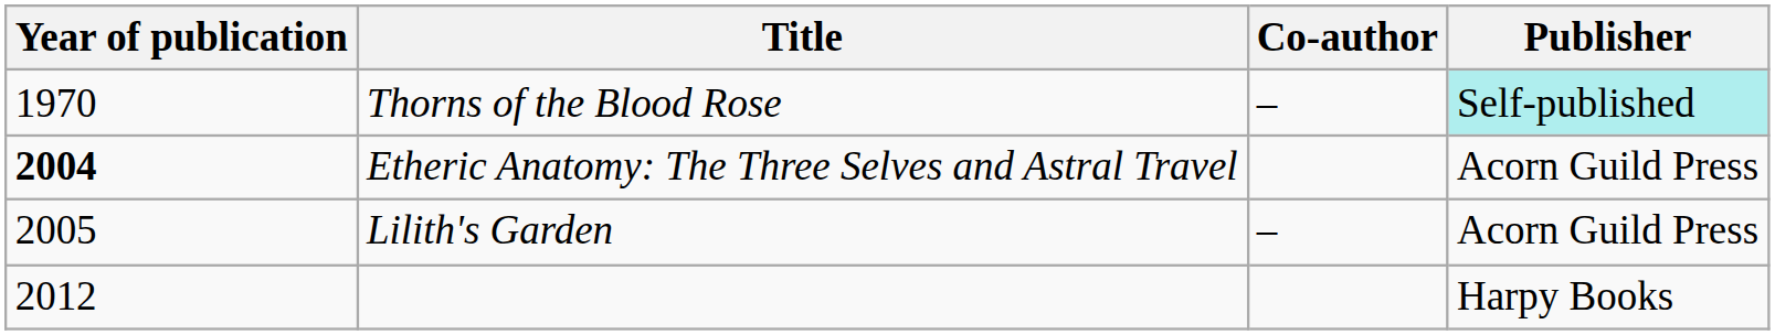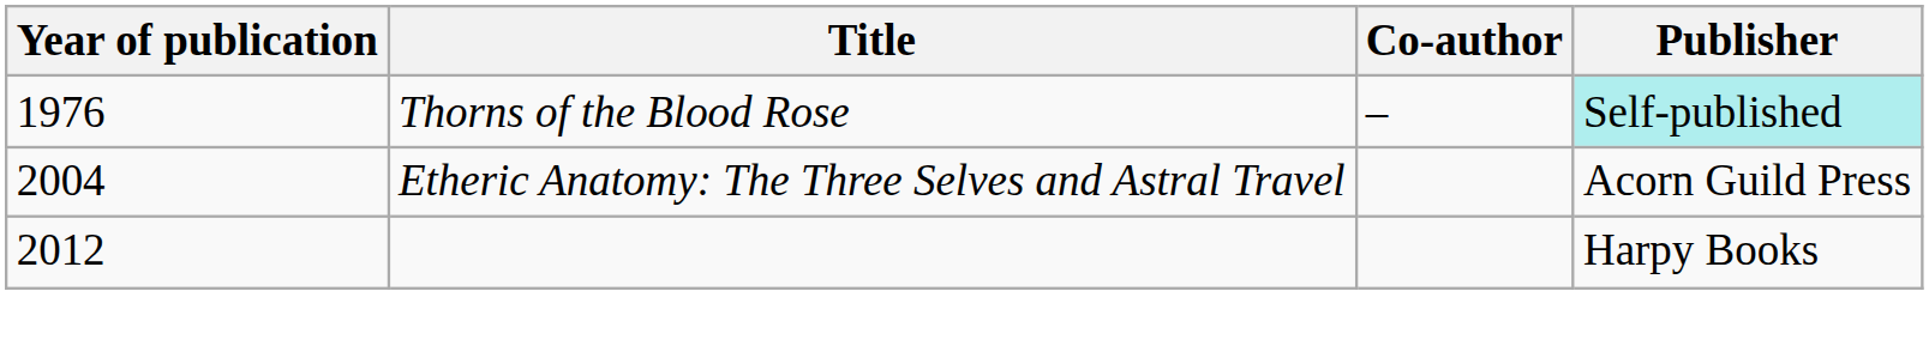 <table class="wikitable sortable">
 <tr>
 <th>Year of publication</th>
 <th>Title</th>
 <th>Co-author</th>
 <th>Publisher</th>
 </tr>
 <tr>
-<td>1970</td>
+<td>1976</td>
 <td><em>Thorns of the Blood Rose</em></td>
 <td>–</td>
 <td style="background: paleturquoise;">Self-published</td>
 </tr>
 <tr>
-<td><strong>2004</strong></td>
+<td>2004</td>
 <td><em>Etheric Anatomy: The Three Selves and Astral Travel</em></td>
 <td></td>
-<td>Acorn Guild Press</td>
-</tr>
-<tr>
-<td>2005</td>
-<td><em>Lilith's Garden</em></td>
-<td>–</td>
 <td>Acorn Guild Press</td>
 </tr>
 <tr>
 <td>2012</td>
 <td></td>
 <td></td>
 <td>Harpy Books</td>
 </tr>
 </table>
